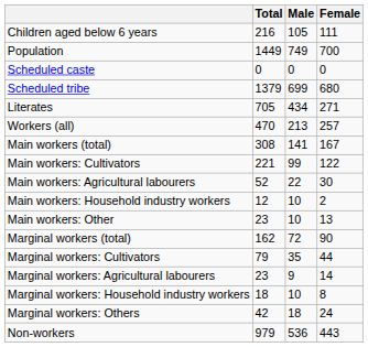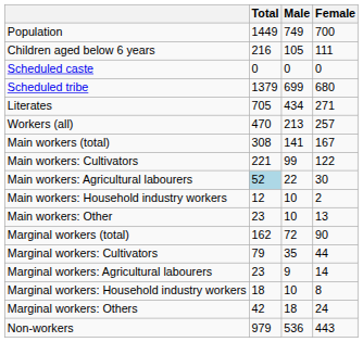 <table class="wikitable sortable">
 <tr>
 <th></th>
 <th>Total</th>
 <th>Male</th>
 <th>Female</th>
 </tr>
 <tr>
+<td>Population</td>
+<td>1449</td>
+<td>749</td>
+<td>700</td>
+</tr>
+<tr>
 <td>Children aged below 6 years</td>
 <td>216</td>
 <td>105</td>
 <td>111</td>
-</tr>
-<tr>
-<td>Population</td>
-<td>1449</td>
-<td>749</td>
-<td>700</td>
 </tr>
 <tr>
 <td><a href='#'>Scheduled caste</a></td>
 <td>0</td>
 <td>0</td>
 <td>0</td>
 </tr>
 <tr>
 <td><a href='#'>Scheduled tribe</a></td>
 <td>1379</td>
 <td>699</td>
 <td>680</td>
 </tr>
 <tr>
 <td>Literates</td>
 <td>705</td>
 <td>434</td>
 <td>271</td>
 </tr>
 <tr>
 <td>Workers (all)</td>
 <td>470</td>
 <td>213</td>
 <td>257</td>
 </tr>
 <tr>
 <td>Main workers (total)</td>
 <td>308</td>
 <td>141</td>
 <td>167</td>
 </tr>
 <tr>
 <td>Main workers: Cultivators</td>
 <td>221</td>
 <td>99</td>
 <td>122</td>
 </tr>
 <tr>
 <td>Main workers: Agricultural labourers</td>
-<td>52</td>
+<td style="background: lightblue;">52</td>
 <td>22</td>
 <td>30</td>
 </tr>
 <tr>
 <td>Main workers: Household industry workers</td>
 <td>12</td>
 <td>10</td>
 <td>2</td>
 </tr>
 <tr>
 <td>Main workers: Other</td>
 <td>23</td>
 <td>10</td>
 <td>13</td>
 </tr>
 <tr>
 <td>Marginal workers (total)</td>
 <td>162</td>
 <td>72</td>
 <td>90</td>
 </tr>
 <tr>
 <td>Marginal workers: Cultivators</td>
 <td>79</td>
 <td>35</td>
 <td>44</td>
 </tr>
 <tr>
 <td>Marginal workers: Agricultural labourers</td>
 <td>23</td>
 <td>9</td>
 <td>14</td>
 </tr>
 <tr>
 <td>Marginal workers: Household industry workers</td>
 <td>18</td>
 <td>10</td>
 <td>8</td>
 </tr>
 <tr>
 <td>Marginal workers: Others</td>
 <td>42</td>
 <td>18</td>
 <td>24</td>
 </tr>
 <tr>
 <td>Non-workers</td>
 <td>979</td>
 <td>536</td>
 <td>443</td>
 </tr>
 </table>
